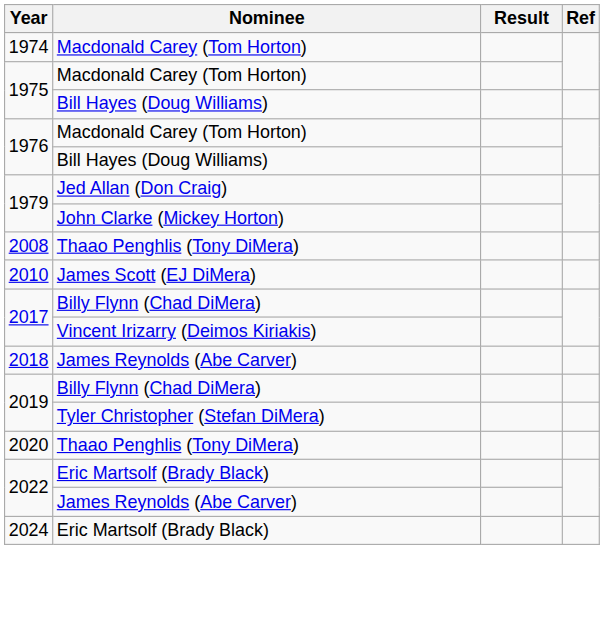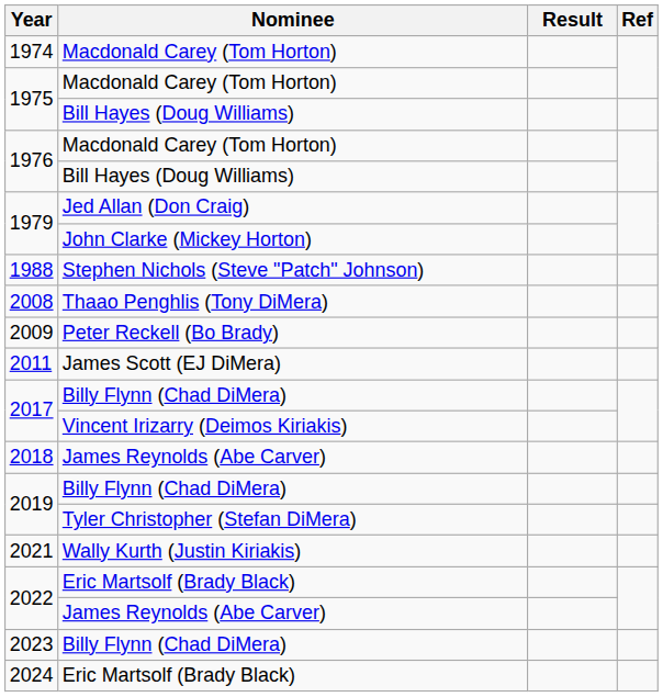 <table class="wikitable">
 <tr>
 <th>Year</th>
 <th style="width:375px;">Nominee</th>
 <th width="65">Result</th>
 <th>Ref</th>
 </tr>
 <tr>
 <td>1974</td>
 <td><a href='#'>Macdonald Carey</a> (<a href='#'>Tom Horton</a>)</td>
 <td></td>
 <td rowspan="2"></td>
 </tr>
 <tr>
 <td rowspan="2">1975</td>
 <td>Macdonald Carey (Tom Horton)</td>
 <td></td>
 </tr>
 <tr>
 <td><a href='#'>Bill Hayes</a> (<a href='#'>Doug Williams</a>)</td>
 <td></td>
 <td></td>
 </tr>
 <tr>
 <td rowspan="2">1976</td>
 <td>Macdonald Carey (Tom Horton)</td>
 <td></td>
 <td rowspan="2"></td>
 </tr>
 <tr>
 <td>Bill Hayes (Doug Williams)</td>
 <td></td>
 </tr>
 <tr>
 <td rowspan="2">1979</td>
 <td><a href='#'>Jed Allan</a> (<a href='#'>Don Craig</a>)</td>
 <td></td>
 <td rowspan="2"></td>
 </tr>
 <tr>
 <td><a href='#'>John Clarke</a> (<a href='#'>Mickey Horton</a>)</td>
 <td></td>
 </tr>
 <tr>
+<td><a href='#'>1988</a></td>
+<td><a href='#'>Stephen Nichols</a> (<a href='#'>Steve "Patch" Johnson</a>)</td>
+<td></td>
+<td></td>
+</tr>
+<tr>
 <td><a href='#'>2008</a></td>
 <td><a href='#'>Thaao Penghlis</a> (<a href='#'>Tony DiMera</a>)</td>
 <td></td>
 <td></td>
 </tr>
 <tr>
-<td><a href='#'>2010</a></td>
-<td><a href='#'>James Scott</a> (<a href='#'>EJ DiMera</a>)</td>
+<td>2009</td>
+<td><a href='#'>Peter Reckell</a> (<a href='#'>Bo Brady</a>)</td>
+<td></td>
+<td></td>
+</tr>
+<tr>
+<td><a href='#'>2011</a></td>
+<td>James Scott (EJ DiMera)</td>
 <td></td>
 <td></td>
 </tr>
 <tr>
 <td rowspan="2"><a href='#'>2017</a></td>
 <td><a href='#'>Billy Flynn</a> (<a href='#'>Chad DiMera</a>)</td>
 <td></td>
 <td rowspan="2"></td>
 </tr>
 <tr>
 <td><a href='#'>Vincent Irizarry</a> (<a href='#'>Deimos Kiriakis</a>)</td>
 <td></td>
 </tr>
 <tr>
 <td><a href='#'>2018</a></td>
 <td><a href='#'>James Reynolds</a> (<a href='#'>Abe Carver</a>)</td>
 <td></td>
 <td></td>
 </tr>
 <tr>
 <td rowspan="2">2019</td>
 <td><a href='#'>Billy Flynn</a> (<a href='#'>Chad DiMera</a>)</td>
 <td></td>
 <td></td>
 </tr>
 <tr>
 <td><a href='#'>Tyler Christopher</a> (<a href='#'>Stefan DiMera</a>)</td>
 <td></td>
 <td></td>
 </tr>
 <tr>
-<td>2020</td>
-<td><a href='#'>Thaao Penghlis</a> (<a href='#'>Tony DiMera</a>)</td>
+<td>2021</td>
+<td><a href='#'>Wally Kurth</a> (<a href='#'>Justin Kiriakis</a>)</td>
 <td></td>
 <td></td>
 </tr>
 <tr>
 <td rowspan="2">2022</td>
 <td><a href='#'>Eric Martsolf</a> (<a href='#'>Brady Black</a>)</td>
 <td></td>
 <td rowspan="2"></td>
 </tr>
 <tr>
 <td><a href='#'>James Reynolds</a> (<a href='#'>Abe Carver</a>)</td>
 <td></td>
 </tr>
 <tr>
+<td>2023</td>
+<td><a href='#'>Billy Flynn</a> (<a href='#'>Chad DiMera</a>)</td>
+<td></td>
+<td></td>
+</tr>
+<tr>
 <td>2024</td>
 <td>Eric Martsolf (Brady Black)</td>
 <td></td>
 <td></td>
 </tr>
 </table>
